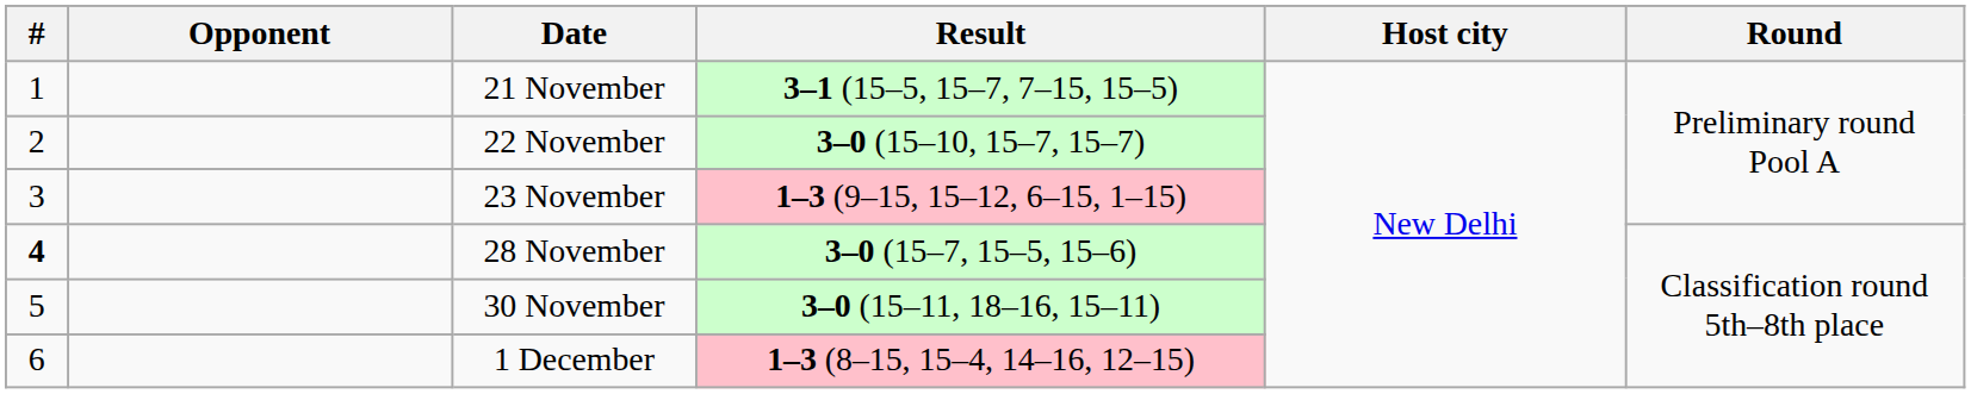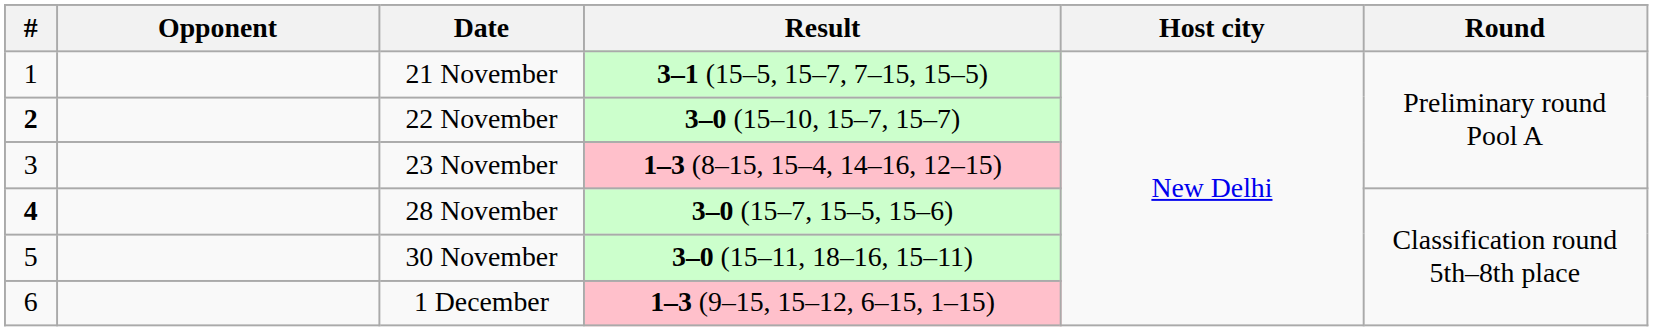 <table class="wikitable" style="text-align: center;font-size:90%;">
 <tr>
 <th width=20>#</th>
 <th width=160>Opponent</th>
 <th width=100>Date</th>
 <th width=240>Result</th>
 <th width=150>Host city</th>
 <th width=140>Round</th>
 </tr>
 <tr>
 <td>1</td>
 <td align=left></td>
 <td>21 November</td>
 <td bgcolor=ccffcc><strong>3–1</strong> (15–5, 15–7, 7–15, 15–5)</td>
 <td rowspan=6> <a href='#'>New Delhi</a></td>
 <td rowspan=3>Preliminary round<br>Pool A</td>
 </tr>
 <tr>
-<td>2</td>
+<td><strong>2</strong></td>
 <td align=left></td>
 <td>22 November</td>
 <td bgcolor=ccffcc><strong>3–0</strong> (15–10, 15–7, 15–7)</td>
 </tr>
 <tr>
 <td>3</td>
 <td align=left></td>
 <td>23 November</td>
-<td bgcolor=pink><strong>1–3</strong> (9–15, 15–12, 6–15, 1–15)</td>
+<td bgcolor=pink><strong>1–3</strong> (8–15, 15–4, 14–16, 12–15)</td>
 </tr>
 <tr>
 <td><strong>4</strong></td>
 <td align=left></td>
 <td>28 November</td>
 <td bgcolor=ccffcc><strong>3–0</strong> (15–7, 15–5, 15–6)</td>
 <td rowspan=3>Classification round<br> 5th–8th place</td>
 </tr>
 <tr>
 <td>5</td>
 <td align=left></td>
 <td>30 November</td>
 <td bgcolor=ccffcc><strong>3–0</strong> (15–11, 18–16, 15–11)</td>
 </tr>
 <tr>
 <td>6</td>
 <td align=left></td>
 <td>1 December</td>
-<td bgcolor=pink><strong>1–3</strong> (8–15, 15–4, 14–16, 12–15)</td>
+<td bgcolor=pink><strong>1–3</strong> (9–15, 15–12, 6–15, 1–15)</td>
 </tr>
 </table>
